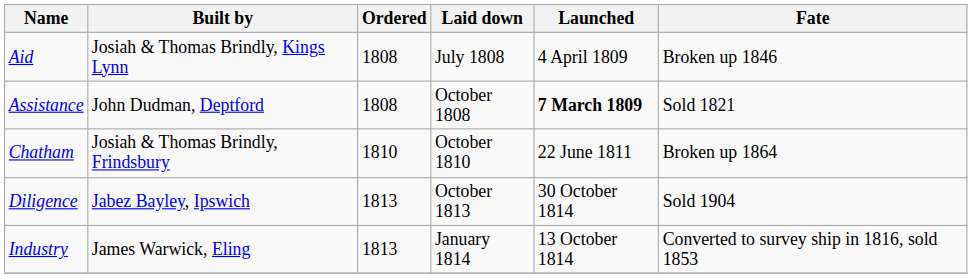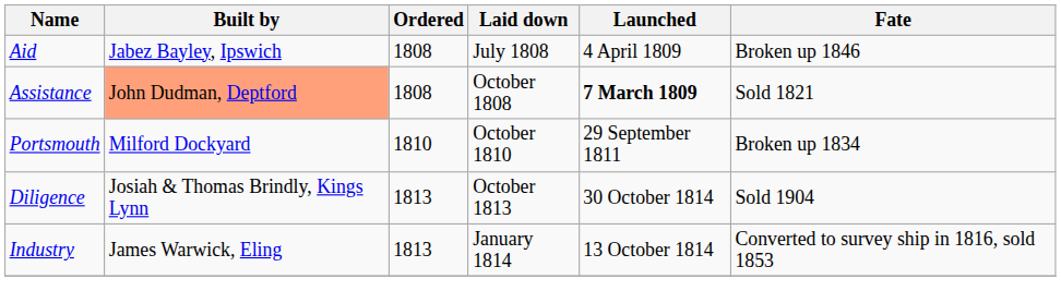 <table class="sortable wikitable">
 <tr>
 <th>Name</th>
 <th>Built by</th>
 <th>Ordered</th>
 <th>Laid down</th>
 <th>Launched</th>
 <th>Fate</th>
 </tr>
 <tr>
 <td><a href='#'><em>Aid</em></a></td>
-<td>Josiah & Thomas Brindly, <a href='#'>Kings Lynn</a></td>
+<td><a href='#'>Jabez Bayley</a>, <a href='#'>Ipswich</a></td>
 <td>1808</td>
 <td>July 1808</td>
 <td>4 April 1809</td>
 <td>Broken up 1846</td>
 </tr>
 <tr>
 <td><a href='#'><em>Assistance</em></a></td>
-<td>John Dudman, <a href='#'>Deptford</a></td>
+<td style="background: lightsalmon;">John Dudman, <a href='#'>Deptford</a></td>
 <td>1808</td>
 <td>October 1808</td>
 <td><strong>7 March 1809</strong></td>
 <td>Sold 1821</td>
 </tr>
 <tr>
-<td><a href='#'><em>Chatham</em></a></td>
-<td>Josiah & Thomas Brindly, <a href='#'>Frindsbury</a></td>
+<td><a href='#'><em>Portsmouth</em></a></td>
+<td><a href='#'>Milford Dockyard</a></td>
 <td>1810</td>
 <td>October 1810</td>
-<td>22 June 1811</td>
-<td>Broken up 1864</td>
+<td>29 September 1811</td>
+<td>Broken up 1834</td>
 </tr>
 <tr>
 <td><a href='#'><em>Diligence</em></a></td>
-<td><a href='#'>Jabez Bayley</a>, <a href='#'>Ipswich</a></td>
+<td>Josiah & Thomas Brindly, <a href='#'>Kings Lynn</a></td>
 <td>1813</td>
 <td>October 1813</td>
 <td>30 October 1814</td>
 <td>Sold 1904</td>
 </tr>
 <tr>
 <td><a href='#'><em>Industry</em></a></td>
 <td>James Warwick, <a href='#'>Eling</a></td>
 <td>1813</td>
 <td>January 1814</td>
 <td>13 October 1814</td>
 <td>Converted to survey ship in 1816, sold 1853</td>
 </tr>
 <tr>
 </tr>
 </table>
